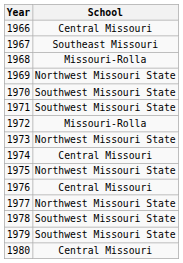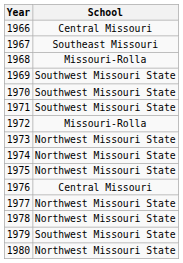 <table class="wikitable" style="text-align:center">
 <tr>
 <th>Year</th>
 <th>School</th>
 </tr>
 <tr>
 <td>1966</td>
 <td>Central Missouri</td>
 </tr>
 <tr>
 <td>1967</td>
 <td>Southeast Missouri</td>
 </tr>
 <tr>
 <td>1968</td>
 <td>Missouri-Rolla</td>
 </tr>
 <tr>
 <td>1969</td>
-<td>Northwest Missouri State</td>
+<td>Southwest Missouri State</td>
 </tr>
 <tr>
 <td>1970</td>
 <td>Southwest Missouri State</td>
 </tr>
 <tr>
 <td>1971</td>
 <td>Southwest Missouri State</td>
 </tr>
 <tr>
 <td>1972</td>
 <td>Missouri-Rolla</td>
 </tr>
 <tr>
 <td>1973</td>
 <td>Northwest Missouri State</td>
 </tr>
 <tr>
 <td>1974</td>
-<td>Central Missouri</td>
+<td>Northwest Missouri State</td>
 </tr>
 <tr>
 <td>1975</td>
 <td>Northwest Missouri State</td>
 </tr>
 <tr>
 <td>1976</td>
 <td>Central Missouri</td>
 </tr>
 <tr>
 <td>1977</td>
 <td>Northwest Missouri State</td>
 </tr>
 <tr>
 <td>1978</td>
-<td>Southwest Missouri State</td>
+<td>Northwest Missouri State</td>
 </tr>
 <tr>
 <td>1979</td>
 <td>Southwest Missouri State</td>
 </tr>
 <tr>
 <td>1980</td>
-<td>Central Missouri</td>
+<td>Northwest Missouri State</td>
 </tr>
 </table>
